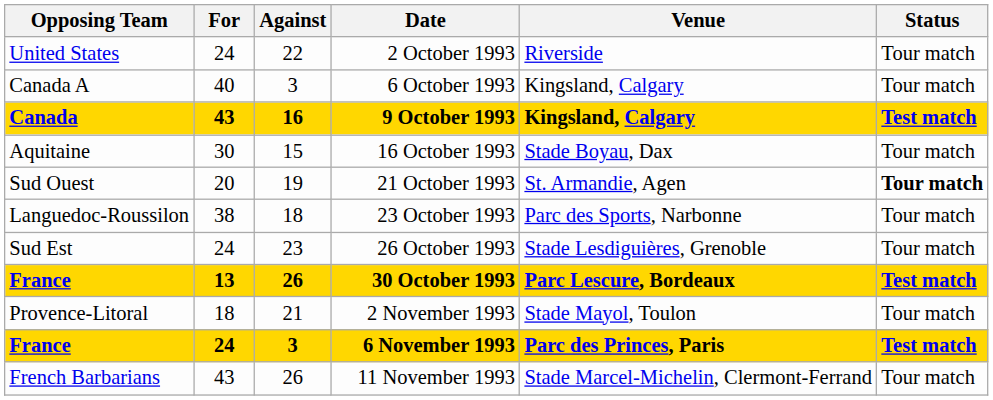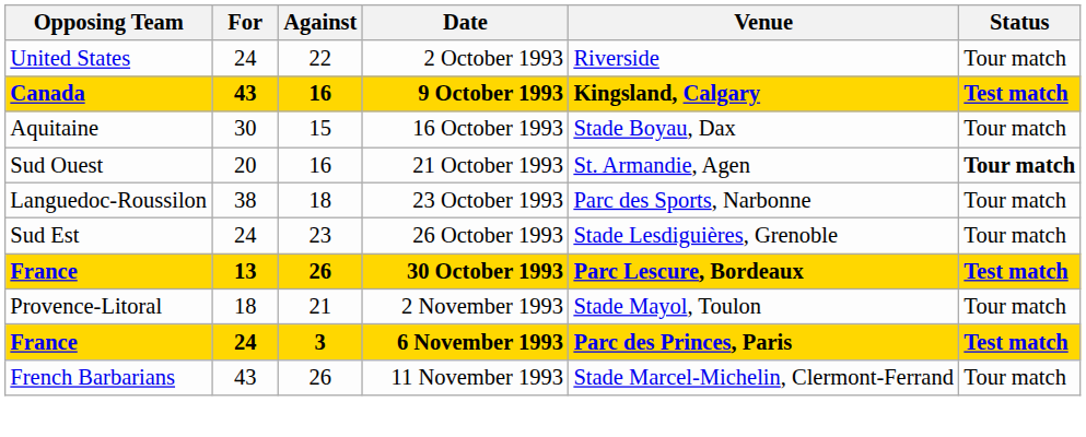 <table class=wikitable>
 <tr>
 <th>Opposing Team</th>
 <th>For</th>
 <th>Against</th>
 <th>Date</th>
 <th>Venue</th>
 <th>Status</th>
 </tr>
 <tr bgcolor=#fdfdfd>
 <td><a href='#'>United States</a></td>
 <td align=center width=40>24</td>
 <td align=center width=40>22</td>
 <td width=140 align=right>2 October 1993</td>
 <td><a href='#'>Riverside</a></td>
-<td>Tour match</td>
-</tr>
-<tr bgcolor=#fdfdfd>
-<td>Canada A</td>
-<td align=center width=40>40</td>
-<td align=center width=40>3</td>
-<td width=140 align=right>6 October 1993</td>
-<td>Kingsland, <a href='#'>Calgary</a></td>
 <td>Tour match</td>
 </tr>
 <tr bgcolor=gold>
 <td><strong><a href='#'>Canada</a></strong></td>
 <td align=center width=40><strong>43</strong></td>
 <td align=center width=40><strong>16</strong></td>
 <td width=140 align=right><strong>9 October 1993</strong></td>
 <td><strong>Kingsland, <a href='#'>Calgary</a></strong></td>
 <td><strong><a href='#'>Test match</a></strong></td>
 </tr>
 <tr bgcolor=#fdfdfd>
 <td>Aquitaine</td>
 <td align=center width=40>30</td>
 <td align=center width=40>15</td>
 <td width=140 align=right>16 October 1993</td>
 <td><a href='#'>Stade Boyau</a>, Dax</td>
 <td>Tour match</td>
 </tr>
 <tr bgcolor=#fdfdfd>
 <td>Sud Ouest</td>
 <td align=center width=40>20</td>
-<td align=center width=40>19</td>
+<td align=center width=40>16</td>
 <td width=140 align=right>21 October 1993</td>
 <td><a href='#'>St. Armandie</a>, Agen</td>
 <td><strong>Tour match</strong></td>
 </tr>
 <tr bgcolor=#fdfdfd>
 <td>Languedoc-Roussilon</td>
 <td align=center width=40>38</td>
 <td align=center width=40>18</td>
 <td width=140 align=right>23 October 1993</td>
 <td><a href='#'>Parc des Sports</a>, Narbonne</td>
 <td>Tour match</td>
 </tr>
 <tr bgcolor=#fdfdfd>
 <td>Sud Est</td>
 <td align=center width=40>24</td>
 <td align=center width=40>23</td>
 <td width=140 align=right>26 October 1993</td>
 <td><a href='#'>Stade Lesdiguières</a>, Grenoble</td>
 <td>Tour match</td>
 </tr>
 <tr bgcolor=gold>
 <td><strong><a href='#'>France</a></strong></td>
 <td align=center width=40><strong>13</strong></td>
 <td align=center width=40><strong>26</strong></td>
 <td width=140 align=right><strong>30 October 1993</strong></td>
 <td><strong><a href='#'>Parc Lescure</a>, Bordeaux</strong></td>
 <td><strong><a href='#'>Test match</a></strong></td>
 </tr>
 <tr bgcolor=#fdfdfd>
 <td>Provence-Litoral</td>
 <td align=center width=40>18</td>
 <td align=center width=40>21</td>
 <td width=140 align=right>2 November 1993</td>
 <td><a href='#'>Stade Mayol</a>, Toulon</td>
 <td>Tour match</td>
 </tr>
 <tr bgcolor=gold>
 <td><strong><a href='#'>France</a></strong></td>
 <td align=center width=40><strong>24</strong></td>
 <td align=center width=40><strong>3</strong></td>
 <td width=140 align=right><strong>6 November 1993</strong></td>
 <td><strong><a href='#'>Parc des Princes</a>, Paris</strong></td>
 <td><strong><a href='#'>Test match</a></strong></td>
 </tr>
 <tr bgcolor=#fdfdfd>
 <td><a href='#'>French Barbarians</a></td>
 <td align=center width=40>43</td>
 <td align=center width=40>26</td>
 <td width=140 align=right>11 November 1993</td>
 <td><a href='#'>Stade Marcel-Michelin</a>, Clermont-Ferrand</td>
 <td>Tour match</td>
 </tr>
 </table>
